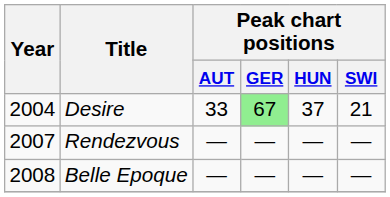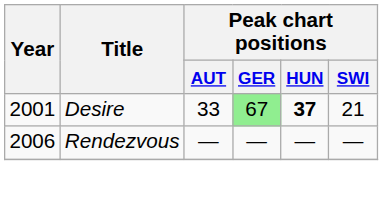 <table class="wikitable">
 <tr>
 <th rowspan="2">Year</th>
 <th rowspan="2">Title</th>
 <th colspan="4">Peak chart positions</th>
 </tr>
 <tr>
 <th width="30"><small><a href='#'>AUT</a></small><br></th>
 <th width="30"><small><a href='#'>GER</a></small><br></th>
 <th width="30"><small><a href='#'>HUN</a></small><br></th>
 <th width="30"><small><a href='#'>SWI</a></small><br></th>
 </tr>
 <tr>
-<td>2004</td>
+<td>2001</td>
 <td><em>Desire</em></td>
 <td align="center">33</td>
 <td align="center" style="background: lightgreen;">67</td>
-<td align="center">37</td>
+<td align="center"><strong>37</strong></td>
 <td align="center">21</td>
 </tr>
 <tr>
-<td>2007</td>
+<td>2006</td>
 <td><em>Rendezvous</em></td>
-<td align="center">—</td>
-<td align="center">—</td>
-<td align="center">—</td>
-<td align="center">—</td>
-</tr>
-<tr>
-<td>2008</td>
-<td><em>Belle Epoque</em></td>
 <td align="center">—</td>
 <td align="center">—</td>
 <td align="center">—</td>
 <td align="center">—</td>
 </tr>
 <tr>
 </tr>
 </table>
